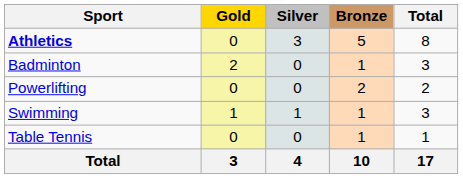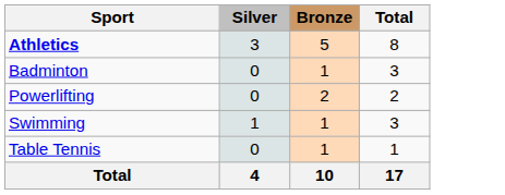 <table class="wikitable sortable" style="text-align:center;">
 <tr>
 <th width=200>Sport</th>
-<td bgcolor=gold width=60><strong>Gold</strong></td>
 <td bgcolor=silver width=60><strong>Silver</strong></td>
 <td bgcolor=#cc9966 width=60><strong>Bronze</strong></td>
 <th width=60>Total</th>
 </tr>
 <tr>
 <td align=left><strong><a href='#'>Athletics</a></strong></td>
-<td bgcolor=#F7F6A8>0</td>
 <td bgcolor=#dce5e5>3</td>
 <td bgcolor=#ffdab9>5</td>
 <td>8</td>
 </tr>
 <tr>
 <td align=left><a href='#'>Badminton</a></td>
-<td bgcolor=#F7F6A8>2</td>
 <td bgcolor=#dce5e5>0</td>
 <td bgcolor=#ffdab9>1</td>
 <td>3</td>
 </tr>
 <tr>
 <td align=left><a href='#'>Powerlifting</a></td>
-<td bgcolor=#F7F6A8>0</td>
 <td bgcolor=#dce5e5>0</td>
 <td bgcolor=#ffdab9>2</td>
 <td>2</td>
 </tr>
 <tr>
 <td align=left><a href='#'>Swimming</a></td>
-<td bgcolor=#F7F6A8>1</td>
 <td bgcolor=#dce5e5>1</td>
 <td bgcolor=#ffdab9>1</td>
 <td>3</td>
 </tr>
 <tr>
 <td align=left><a href='#'>Table Tennis</a></td>
-<td bgcolor=#F7F6A8>0</td>
 <td bgcolor=#dce5e5>0</td>
 <td bgcolor=#ffdab9>1</td>
 <td>1</td>
 </tr>
 <tr>
 <th>Total</th>
-<th>3</th>
 <th>4</th>
 <th>10</th>
 <th>17</th>
 </tr>
 </table>
